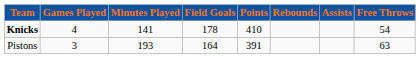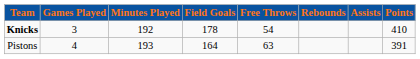 <table class="wikitable">
 <tr>
 <th style="color:#FF7518; background:#0953a0;">Team</th>
 <th style="color:#FF7518; background:#0953a0;">Games Played</th>
 <th style="color:#FF7518; background:#0953a0;">Minutes Played</th>
 <th style="color:#FF7518; background:#0953a0;">Field Goals</th>
-<th style="color:#FF7518; background:#0953a0;">Points</th>
+<th style="color:#FF7518; background:#0953a0;">Free Throws</th>
 <th style="color:#FF7518; background:#0953a0;">Rebounds</th>
 <th style="color:#FF7518; background:#0953a0;">Assists</th>
-<th style="color:#FF7518; background:#0953a0;">Free Throws</th>
+<th style="color:#FF7518; background:#0953a0;">Points</th>
 </tr>
 <tr align="center">
 <td><strong>Knicks</strong></td>
-<td>4</td>
-<td>141</td>
+<td>3</td>
+<td>192</td>
 <td>178</td>
-<td>410</td>
+<td>54</td>
 <td></td>
 <td></td>
-<td>54</td>
+<td>410</td>
 </tr>
 <tr align="center">
 <td>Pistons</td>
-<td>3</td>
+<td>4</td>
 <td>193</td>
 <td>164</td>
-<td>391</td>
+<td>63</td>
 <td></td>
 <td></td>
-<td>63</td>
+<td>391</td>
 </tr>
 </table>
